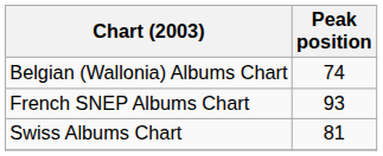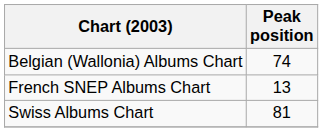 <table class="wikitable sortable">
 <tr>
 <th align="left">Chart (2003)</th>
 <th align="center">Peak<br>position</th>
 </tr>
 <tr>
 <td align="left">Belgian (Wallonia) Albums Chart</td>
 <td align="center">74</td>
 </tr>
 <tr>
 <td align="left">French SNEP Albums Chart</td>
-<td align="center">93</td>
+<td align="center">13</td>
 </tr>
 <tr>
 <td align="left">Swiss Albums Chart</td>
 <td align="center">81</td>
 </tr>
 <tr>
 </tr>
 </table>
